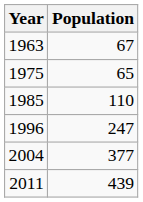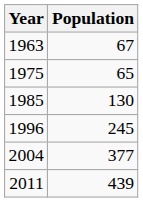 <table class="wikitable" style="line-height:1.1em;">
 <tr>
 <th>Year</th>
 <th>Population</th>
 </tr>
 <tr align="right">
 <td>1963</td>
 <td>67</td>
 </tr>
 <tr align="right">
 <td>1975</td>
 <td>65</td>
 </tr>
 <tr align="right">
 <td>1985</td>
-<td>110</td>
+<td>130</td>
 </tr>
 <tr align="right">
 <td>1996</td>
-<td>247</td>
+<td>245</td>
 </tr>
 <tr align="right">
 <td>2004</td>
 <td>377</td>
 </tr>
 <tr align="right">
 <td>2011</td>
 <td>439</td>
 </tr>
 </table>
